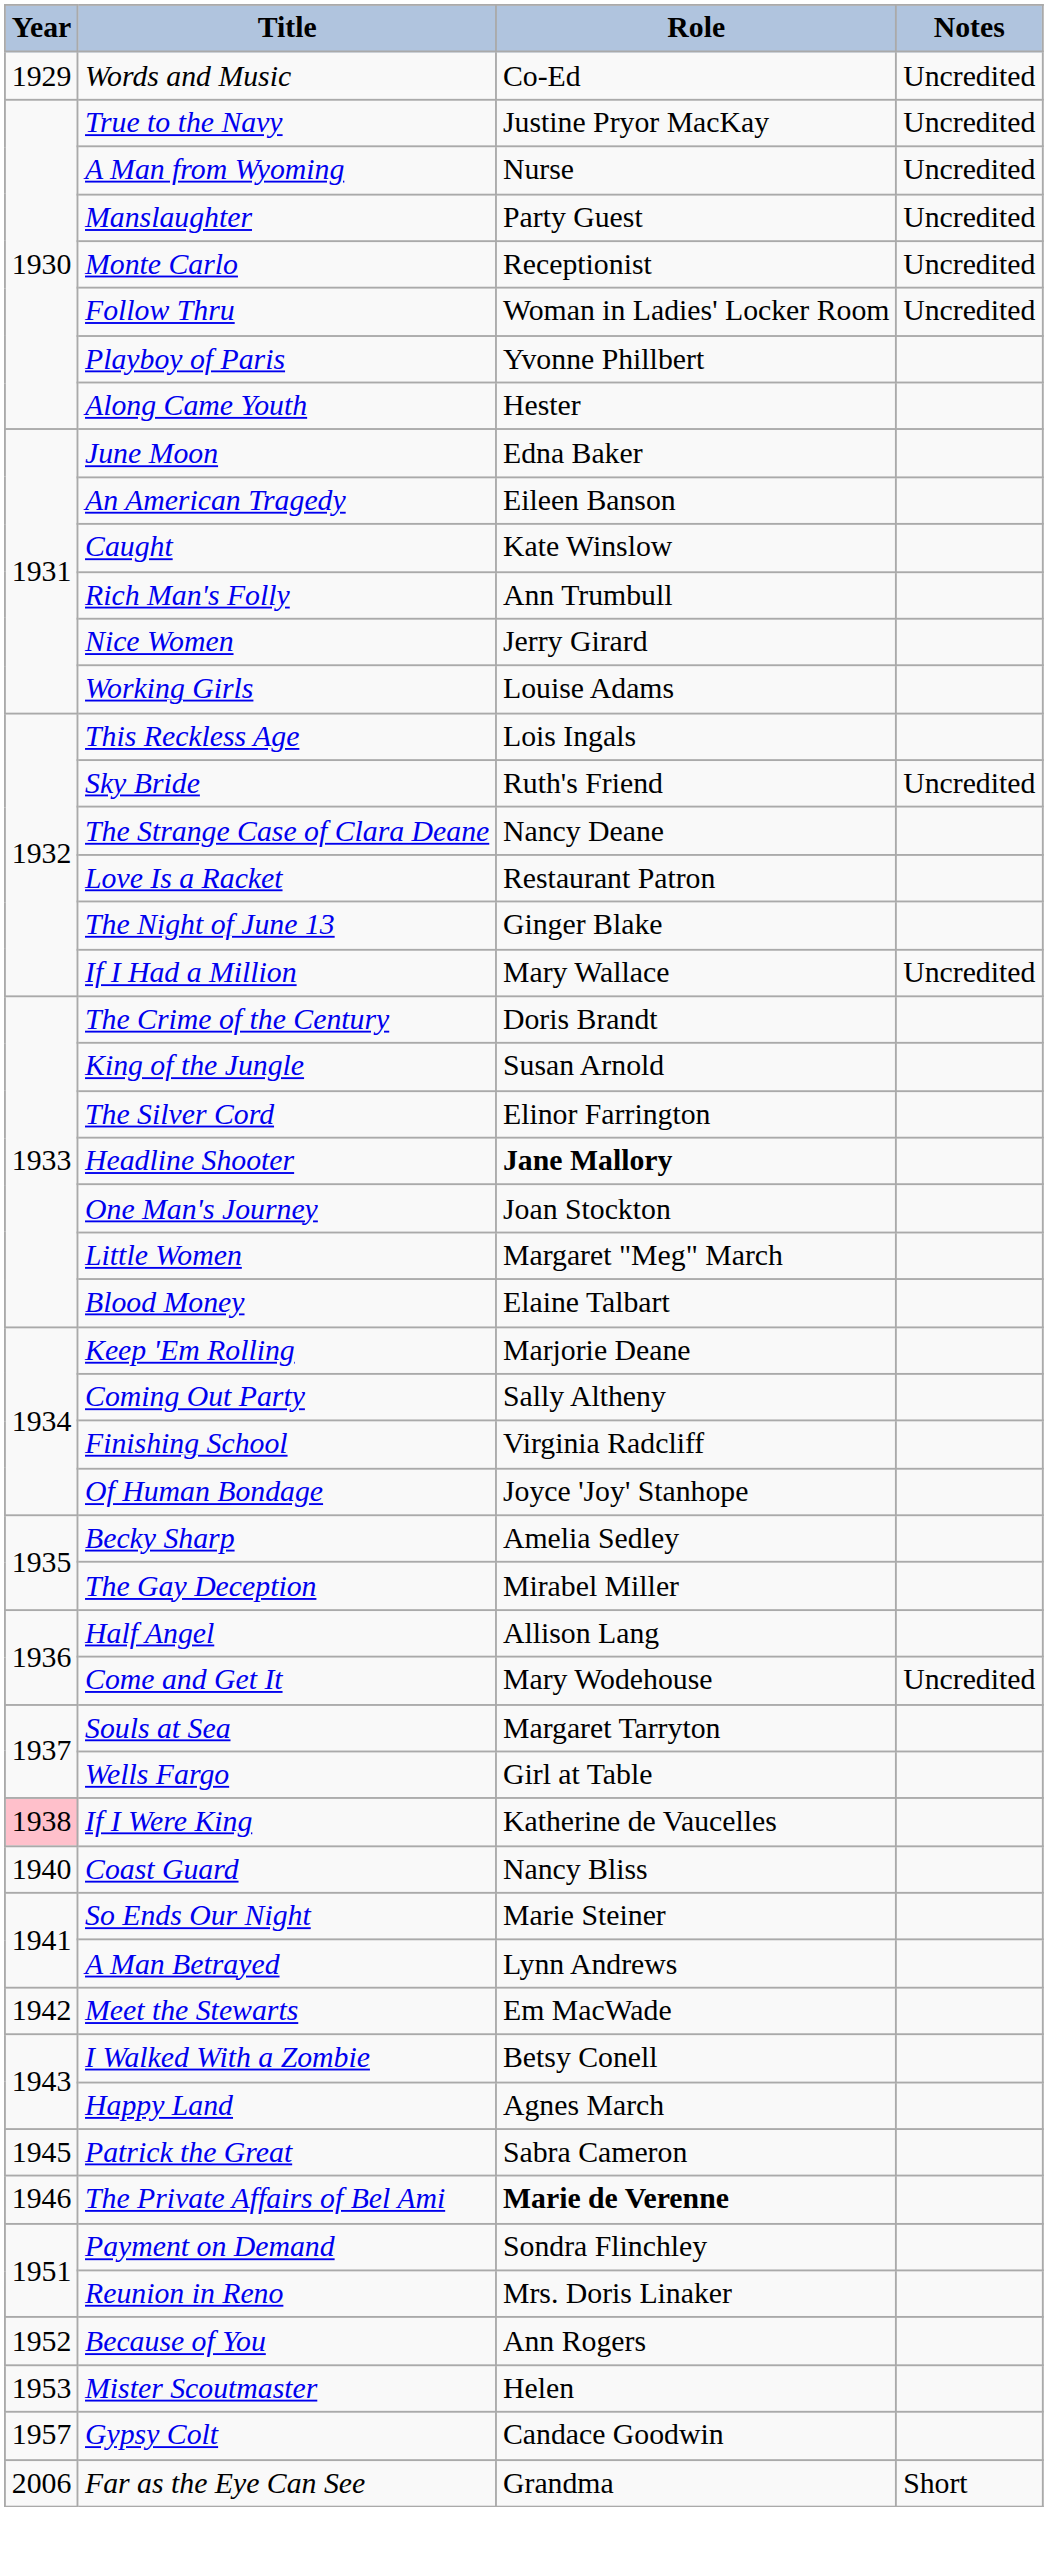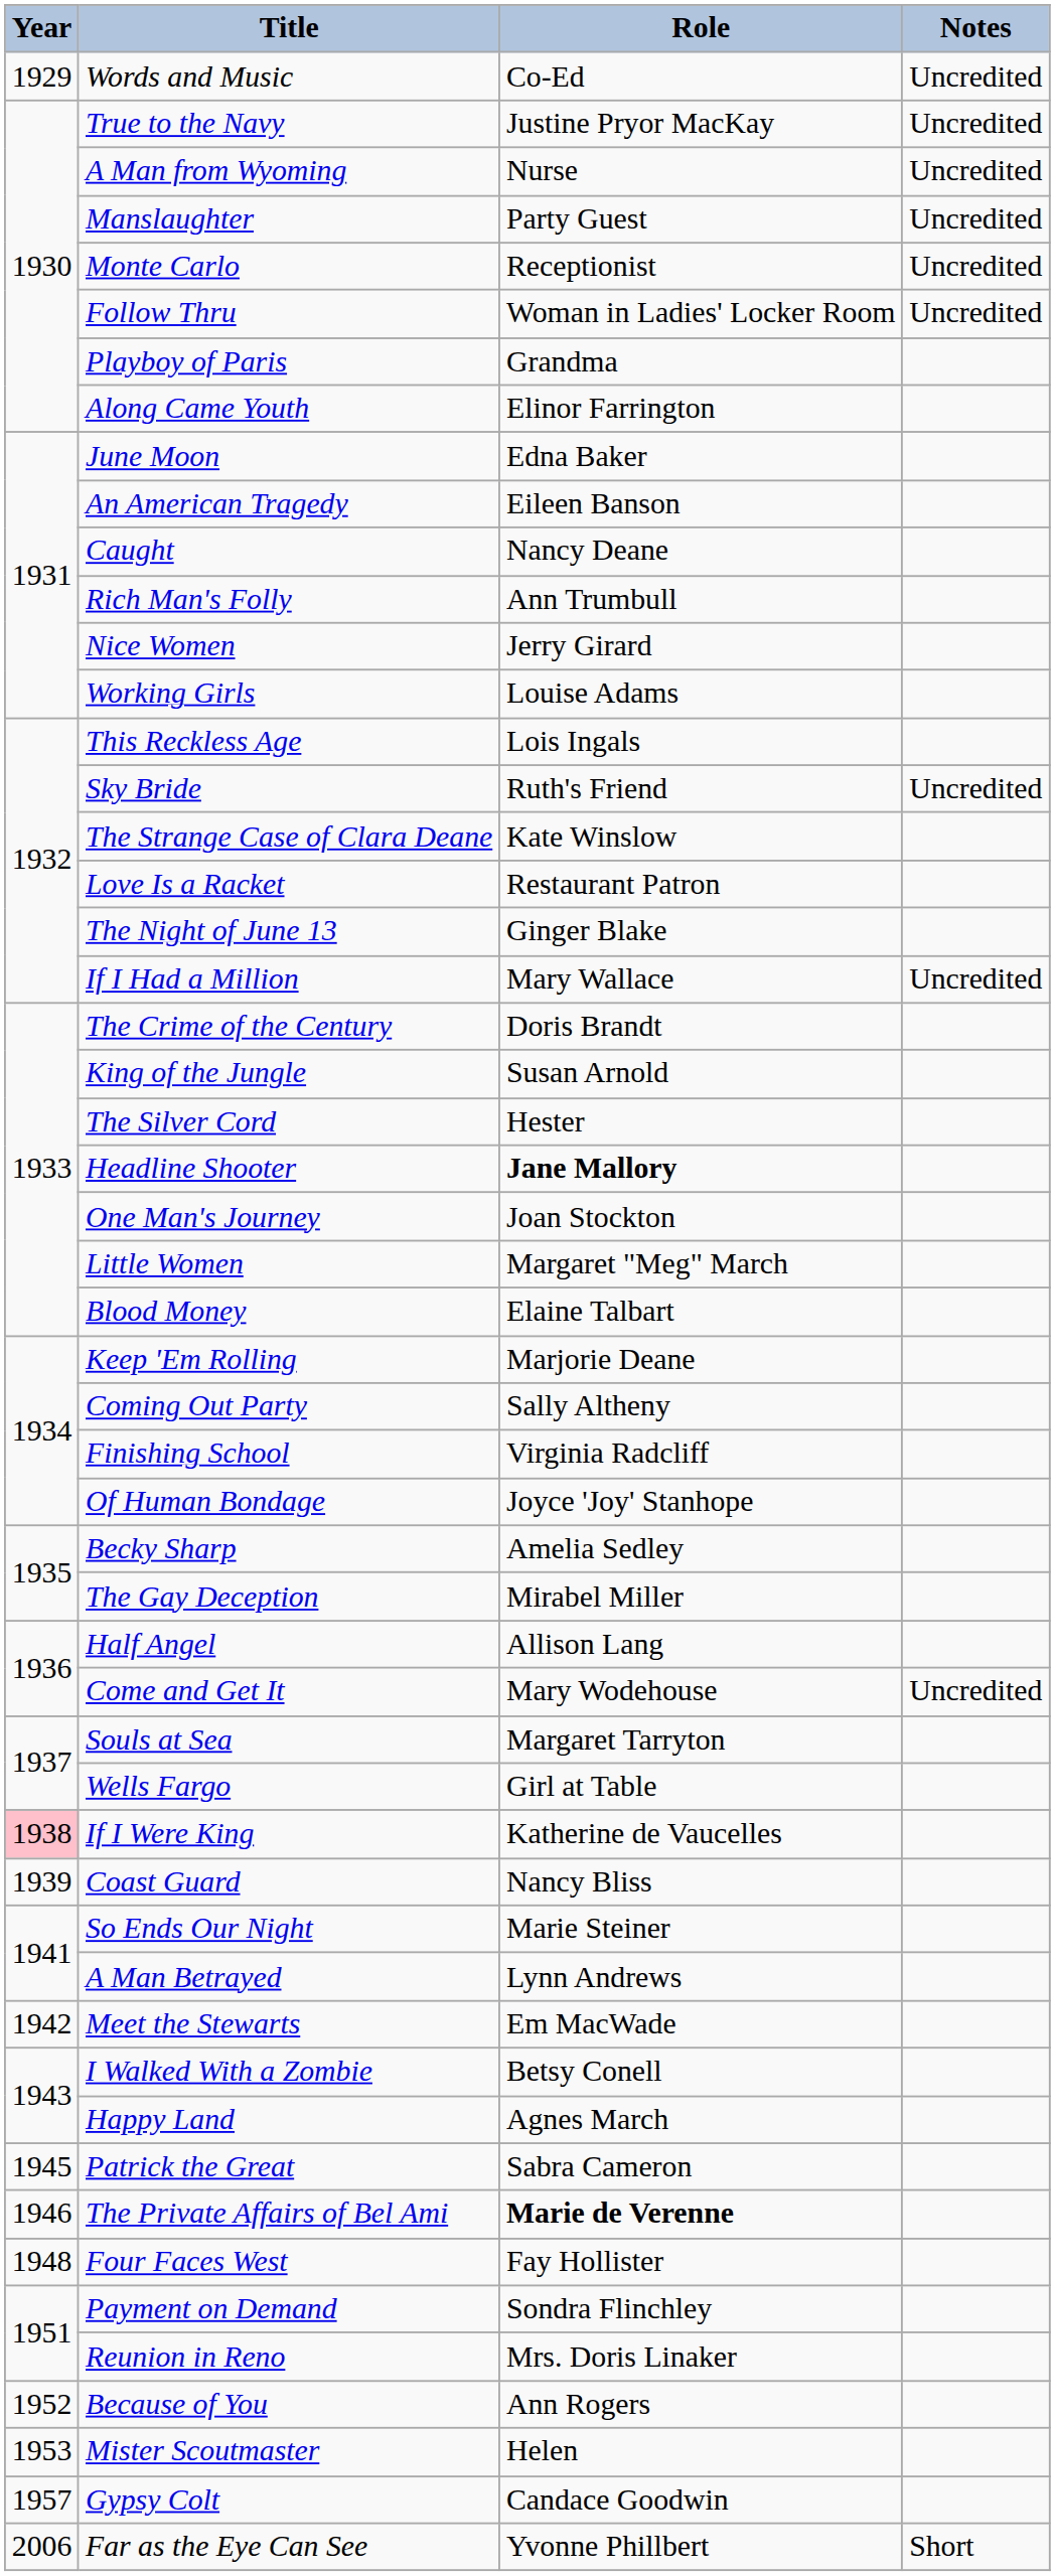 <table class="wikitable">
 <tr>
 <th style="background:#B0C4DE;">Year</th>
 <th style="background:#B0C4DE;">Title</th>
 <th style="background:#B0C4DE;">Role</th>
 <th style="background:#B0C4DE;">Notes</th>
 </tr>
 <tr>
 <td>1929</td>
 <td><em>Words and Music</em></td>
 <td>Co-Ed</td>
 <td>Uncredited</td>
 </tr>
 <tr>
 <td rowspan=7>1930</td>
 <td><em><a href='#'>True to the Navy</a></em></td>
 <td>Justine Pryor MacKay</td>
 <td>Uncredited</td>
 </tr>
 <tr>
 <td><em><a href='#'>A Man from Wyoming</a></em></td>
 <td>Nurse</td>
 <td>Uncredited</td>
 </tr>
 <tr>
 <td><em><a href='#'>Manslaughter</a></em></td>
 <td>Party Guest</td>
 <td>Uncredited</td>
 </tr>
 <tr>
 <td><em><a href='#'>Monte Carlo</a></em></td>
 <td>Receptionist</td>
 <td>Uncredited</td>
 </tr>
 <tr>
 <td><em><a href='#'>Follow Thru</a></em></td>
 <td>Woman in Ladies' Locker Room</td>
 <td>Uncredited</td>
 </tr>
 <tr>
 <td><em><a href='#'>Playboy of Paris</a></em></td>
-<td>Yvonne Phillbert</td>
+<td>Grandma</td>
 <td></td>
 </tr>
 <tr>
 <td><em><a href='#'>Along Came Youth</a></em></td>
-<td>Hester</td>
+<td>Elinor Farrington</td>
 <td></td>
 </tr>
 <tr>
 <td rowspan=6>1931</td>
 <td><em><a href='#'>June Moon</a></em></td>
 <td>Edna Baker</td>
 <td></td>
 </tr>
 <tr>
 <td><em><a href='#'>An American Tragedy</a></em></td>
 <td>Eileen Banson</td>
 <td></td>
 </tr>
 <tr>
 <td><em><a href='#'>Caught</a></em></td>
-<td>Kate Winslow</td>
+<td>Nancy Deane</td>
 <td></td>
 </tr>
 <tr>
 <td><em><a href='#'>Rich Man's Folly</a></em></td>
 <td>Ann Trumbull</td>
 <td></td>
 </tr>
 <tr>
 <td><em><a href='#'>Nice Women</a></em></td>
 <td>Jerry Girard</td>
 <td></td>
 </tr>
 <tr>
 <td><em><a href='#'>Working Girls</a></em></td>
 <td>Louise Adams</td>
 <td></td>
 </tr>
 <tr>
 <td rowspan=6>1932</td>
 <td><em><a href='#'>This Reckless Age</a></em></td>
 <td>Lois Ingals</td>
 <td></td>
 </tr>
 <tr>
 <td><em><a href='#'>Sky Bride</a></em></td>
 <td>Ruth's Friend</td>
 <td>Uncredited</td>
 </tr>
 <tr>
 <td><em><a href='#'>The Strange Case of Clara Deane</a></em></td>
-<td>Nancy Deane</td>
+<td>Kate Winslow</td>
 <td></td>
 </tr>
 <tr>
 <td><em><a href='#'>Love Is a Racket</a></em></td>
 <td>Restaurant Patron</td>
 <td></td>
 </tr>
 <tr>
 <td><em><a href='#'>The Night of June 13</a></em></td>
 <td>Ginger Blake</td>
 <td></td>
 </tr>
 <tr>
 <td><em><a href='#'>If I Had a Million</a></em></td>
 <td>Mary Wallace</td>
 <td>Uncredited</td>
 </tr>
 <tr>
 <td rowspan=7>1933</td>
 <td><em><a href='#'>The Crime of the Century</a></em></td>
 <td>Doris Brandt</td>
 <td></td>
 </tr>
 <tr>
 <td><em><a href='#'>King of the Jungle</a></em></td>
 <td>Susan Arnold</td>
 <td></td>
 </tr>
 <tr>
 <td><em><a href='#'>The Silver Cord</a></em></td>
-<td>Elinor Farrington</td>
+<td>Hester</td>
 <td></td>
 </tr>
 <tr>
 <td><em><a href='#'>Headline Shooter</a></em></td>
 <td><strong>Jane Mallory</strong></td>
 <td></td>
 </tr>
 <tr>
 <td><em><a href='#'>One Man's Journey</a></em></td>
 <td>Joan Stockton</td>
 <td></td>
 </tr>
 <tr>
 <td><em><a href='#'>Little Women</a></em></td>
 <td>Margaret "Meg" March</td>
 <td></td>
 </tr>
 <tr>
 <td><em><a href='#'>Blood Money</a></em></td>
 <td>Elaine Talbart</td>
 <td></td>
 </tr>
 <tr>
 <td rowspan=4>1934</td>
 <td><em><a href='#'>Keep 'Em Rolling</a></em></td>
 <td>Marjorie Deane</td>
 <td></td>
 </tr>
 <tr>
 <td><em><a href='#'>Coming Out Party</a></em></td>
 <td>Sally Altheny</td>
 <td></td>
 </tr>
 <tr>
 <td><em><a href='#'>Finishing School</a></em></td>
 <td>Virginia Radcliff</td>
 <td></td>
 </tr>
 <tr>
 <td><em><a href='#'>Of Human Bondage</a></em></td>
 <td>Joyce 'Joy' Stanhope</td>
 <td></td>
 </tr>
 <tr>
 <td rowspan=2>1935</td>
 <td><em><a href='#'>Becky Sharp</a></em></td>
 <td>Amelia Sedley</td>
 <td></td>
 </tr>
 <tr>
 <td><em><a href='#'>The Gay Deception</a></em></td>
 <td>Mirabel Miller</td>
 <td></td>
 </tr>
 <tr>
 <td rowspan=2>1936</td>
 <td><em><a href='#'>Half Angel</a></em></td>
 <td>Allison Lang</td>
 <td></td>
 </tr>
 <tr>
 <td><em><a href='#'>Come and Get It</a></em></td>
 <td>Mary Wodehouse</td>
 <td>Uncredited</td>
 </tr>
 <tr>
 <td rowspan=2>1937</td>
 <td><em><a href='#'>Souls at Sea</a></em></td>
 <td>Margaret Tarryton</td>
 <td></td>
 </tr>
 <tr>
 <td><em><a href='#'>Wells Fargo</a></em></td>
 <td>Girl at Table</td>
 <td></td>
 </tr>
 <tr>
 <td style="background: pink;">1938</td>
 <td><em><a href='#'>If I Were King</a></em></td>
 <td>Katherine de Vaucelles</td>
 <td></td>
 </tr>
 <tr>
-<td>1940</td>
+<td>1939</td>
 <td><em><a href='#'>Coast Guard</a></em></td>
 <td>Nancy Bliss</td>
 <td></td>
 </tr>
 <tr>
 <td rowspan=2>1941</td>
 <td><em><a href='#'>So Ends Our Night</a></em></td>
 <td>Marie Steiner</td>
 <td></td>
 </tr>
 <tr>
 <td><em><a href='#'>A Man Betrayed</a></em></td>
 <td>Lynn Andrews</td>
 <td></td>
 </tr>
 <tr>
 <td>1942</td>
 <td><em><a href='#'>Meet the Stewarts</a></em></td>
 <td>Em MacWade</td>
 <td></td>
 </tr>
 <tr>
 <td rowspan=2>1943</td>
 <td><em><a href='#'>I Walked With a Zombie</a></em></td>
 <td>Betsy Conell</td>
 <td></td>
 </tr>
 <tr>
 <td><em><a href='#'>Happy Land</a></em></td>
 <td>Agnes March</td>
 <td></td>
 </tr>
 <tr>
 <td>1945</td>
 <td><em><a href='#'>Patrick the Great</a></em></td>
 <td>Sabra Cameron</td>
 <td></td>
 </tr>
 <tr>
 <td>1946</td>
 <td><em><a href='#'>The Private Affairs of Bel Ami</a></em></td>
 <td><strong>Marie de Verenne</strong></td>
 <td></td>
 </tr>
 <tr>
+<td>1948</td>
+<td><em><a href='#'>Four Faces West</a></em></td>
+<td>Fay Hollister</td>
+<td></td>
+</tr>
+<tr>
 <td rowspan=2>1951</td>
 <td><em><a href='#'>Payment on Demand</a></em></td>
 <td>Sondra Flinchley</td>
 <td></td>
 </tr>
 <tr>
 <td><em><a href='#'>Reunion in Reno</a></em></td>
 <td>Mrs. Doris Linaker</td>
 <td></td>
 </tr>
 <tr>
 <td>1952</td>
 <td><em><a href='#'>Because of You</a></em></td>
 <td>Ann Rogers</td>
 <td></td>
 </tr>
 <tr>
 <td>1953</td>
 <td><em><a href='#'>Mister Scoutmaster</a></em></td>
 <td>Helen</td>
 <td></td>
 </tr>
 <tr>
 <td>1957</td>
 <td><em><a href='#'>Gypsy Colt</a></em></td>
 <td>Candace Goodwin</td>
 <td></td>
 </tr>
 <tr>
 <td>2006</td>
 <td><em>Far as the Eye Can See</em></td>
-<td>Grandma</td>
+<td>Yvonne Phillbert</td>
 <td>Short</td>
 </tr>
 </table>
